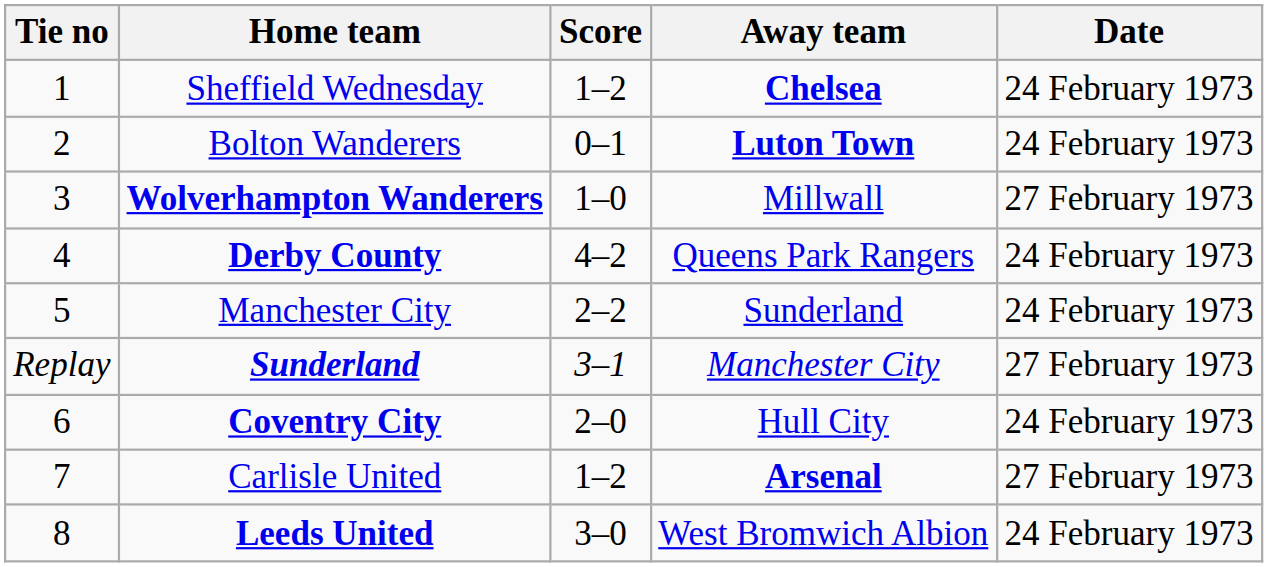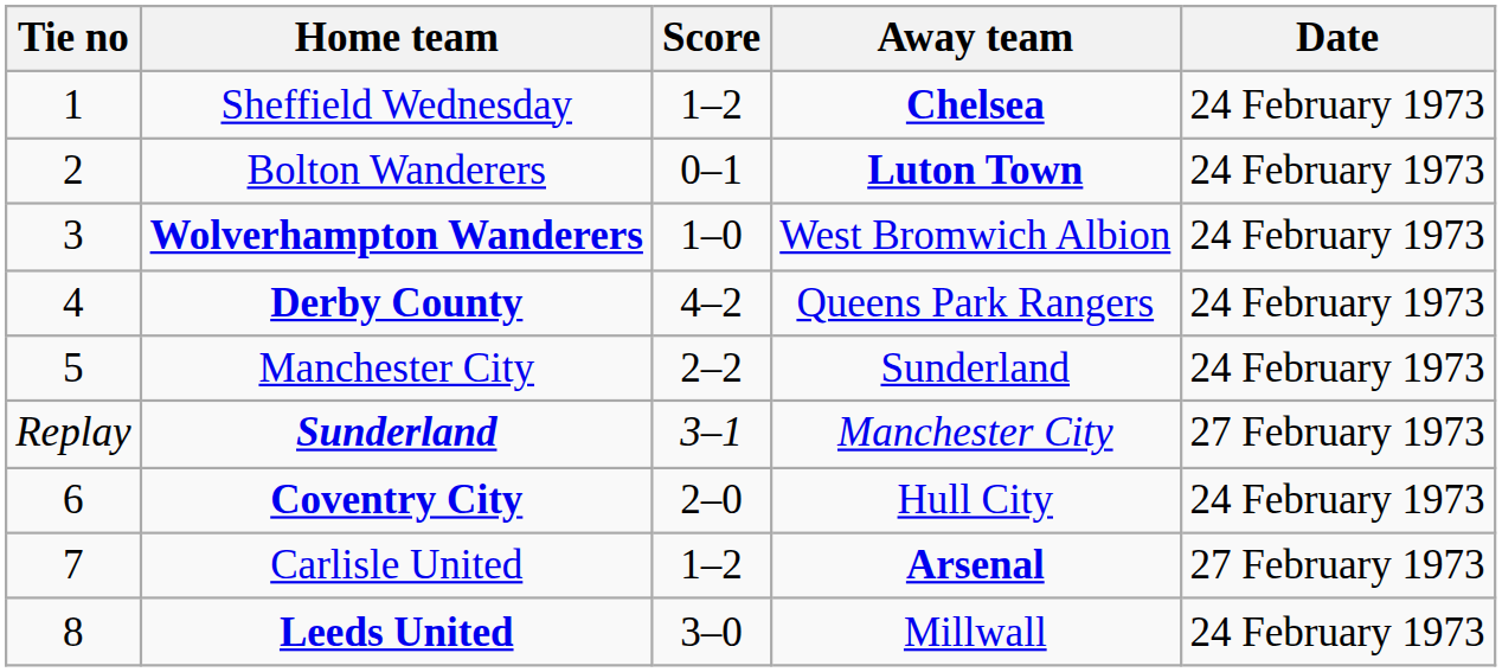 <table class="wikitable" style="text-align: center">
 <tr>
 <th>Tie no</th>
 <th>Home team</th>
 <th>Score</th>
 <th>Away team</th>
 <th>Date</th>
 </tr>
 <tr>
 <td>1</td>
 <td><a href='#'>Sheffield Wednesday</a></td>
 <td>1–2</td>
 <td><strong><a href='#'>Chelsea</a></strong></td>
 <td>24 February 1973</td>
 </tr>
 <tr>
 <td>2</td>
 <td><a href='#'>Bolton Wanderers</a></td>
 <td>0–1</td>
 <td><strong><a href='#'>Luton Town</a></strong></td>
 <td>24 February 1973</td>
 </tr>
 <tr>
 <td>3</td>
 <td><strong><a href='#'>Wolverhampton Wanderers</a></strong></td>
 <td>1–0</td>
-<td><a href='#'>Millwall</a></td>
-<td>27 February 1973</td>
+<td><a href='#'>West Bromwich Albion</a></td>
+<td>24 February 1973</td>
 </tr>
 <tr>
 <td>4</td>
 <td><strong><a href='#'>Derby County</a></strong></td>
 <td>4–2</td>
 <td><a href='#'>Queens Park Rangers</a></td>
 <td>24 February 1973</td>
 </tr>
 <tr>
 <td>5</td>
 <td><a href='#'>Manchester City</a></td>
 <td>2–2</td>
 <td><a href='#'>Sunderland</a></td>
 <td>24 February 1973</td>
 </tr>
 <tr>
 <td><em>Replay</em></td>
 <td><strong><em><a href='#'>Sunderland</a></em></strong></td>
 <td><em>3–1</em></td>
 <td><em><a href='#'>Manchester City</a></em></td>
 <td>27 February 1973</td>
 </tr>
 <tr>
 <td>6</td>
 <td><strong><a href='#'>Coventry City</a></strong></td>
 <td>2–0</td>
 <td><a href='#'>Hull City</a></td>
 <td>24 February 1973</td>
 </tr>
 <tr>
 <td>7</td>
 <td><a href='#'>Carlisle United</a></td>
 <td>1–2</td>
 <td><strong><a href='#'>Arsenal</a></strong></td>
 <td>27 February 1973</td>
 </tr>
 <tr>
 <td>8</td>
 <td><strong><a href='#'>Leeds United</a></strong></td>
 <td>3–0</td>
-<td><a href='#'>West Bromwich Albion</a></td>
+<td><a href='#'>Millwall</a></td>
 <td>24 February 1973</td>
 </tr>
 </table>
